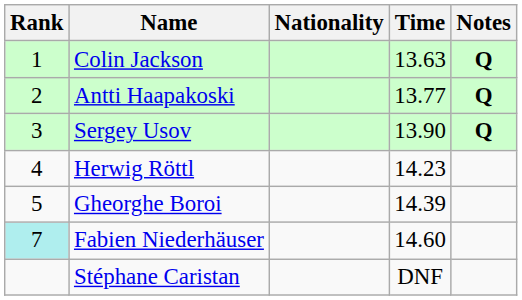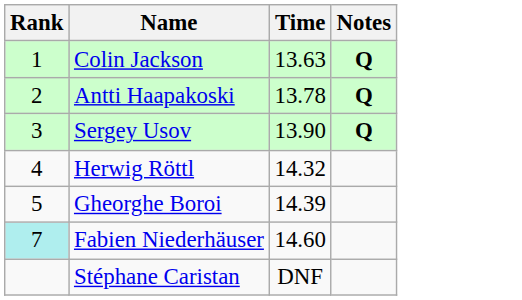 <table class="wikitable sortable" style="text-align:center">
 <tr>
 <th>Rank</th>
 <th>Name</th>
-<th>Nationality</th>
 <th>Time</th>
 <th>Notes</th>
 </tr>
 <tr bgcolor=ccffcc>
 <td>1</td>
 <td align=left><a href='#'>Colin Jackson</a></td>
-<td align=left></td>
 <td>13.63</td>
 <td><strong>Q</strong></td>
 </tr>
 <tr bgcolor=ccffcc>
 <td>2</td>
 <td align=left><a href='#'>Antti Haapakoski</a></td>
-<td align=left></td>
-<td>13.77</td>
+<td>13.78</td>
 <td><strong>Q</strong></td>
 </tr>
 <tr bgcolor=ccffcc>
 <td>3</td>
 <td align=left><a href='#'>Sergey Usov</a></td>
-<td align=left></td>
 <td>13.90</td>
 <td><strong>Q</strong></td>
 </tr>
 <tr>
 <td>4</td>
 <td align=left><a href='#'>Herwig Röttl</a></td>
-<td align=left></td>
-<td>14.23</td>
+<td>14.32</td>
 <td></td>
 </tr>
 <tr>
 <td>5</td>
 <td align=left><a href='#'>Gheorghe Boroi</a></td>
-<td align=left></td>
 <td>14.39</td>
 <td></td>
 </tr>
 <tr>
 <td style="background: paleturquoise;">7</td>
 <td align=left><a href='#'>Fabien Niederhäuser</a></td>
-<td align=left></td>
 <td>14.60</td>
 <td></td>
 </tr>
 <tr>
 <td></td>
 <td align=left><a href='#'>Stéphane Caristan</a></td>
-<td align=left></td>
 <td>DNF</td>
 <td></td>
 </tr>
 </table>
